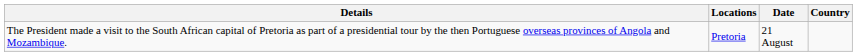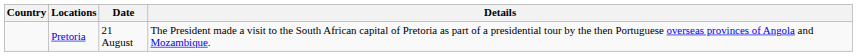 <table class="wikitable">
 <tr>
-<th>Details</th>
+<th>Country</th>
 <th>Locations</th>
 <th>Date</th>
-<th>Country</th>
+<th>Details</th>
 </tr>
 <tr>
-<td>The President made a visit to the South African capital of Pretoria as part of a presidential tour by the then Portuguese <a href='#'>overseas provinces of Angola</a> and <a href='#'>Mozambique</a>.</td>
+<td></td>
 <td><a href='#'>Pretoria</a></td>
 <td>21 August</td>
-<td></td>
+<td>The President made a visit to the South African capital of Pretoria as part of a presidential tour by the then Portuguese <a href='#'>overseas provinces of Angola</a> and <a href='#'>Mozambique</a>.</td>
 </tr>
 </table>
